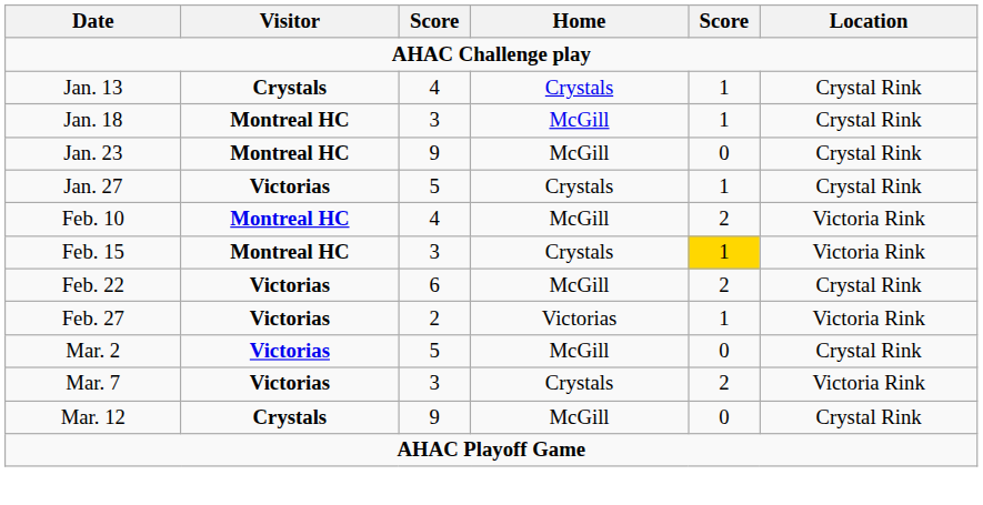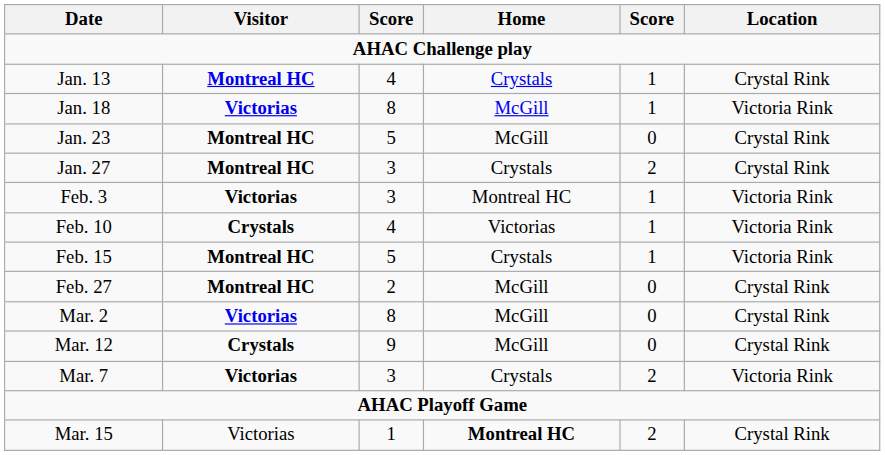 <table class="wikitable" style="text-align:center;">
 <tr>
 <th style="width:8em">Date</th>
 <th style="width:10em">Visitor</th>
 <th style="width:3em">Score</th>
 <th style="width:10em">Home</th>
 <th style="width:3em">Score</th>
 <th style="width:10em">Location</th>
 </tr>
 <tr>
 <td colspan="6" align="center"><strong>AHAC Challenge play</strong></td>
 </tr>
 <tr>
 <td>Jan. 13</td>
-<td><strong>Crystals</strong></td>
+<td><strong><a href='#'>Montreal HC</a></strong></td>
 <td>4</td>
 <td><a href='#'>Crystals</a></td>
 <td>1</td>
 <td>Crystal Rink</td>
 </tr>
 <tr>
 <td>Jan. 18</td>
-<td><strong>Montreal HC</strong></td>
-<td>3</td>
+<td><strong><a href='#'>Victorias</a></strong></td>
+<td>8</td>
 <td><a href='#'>McGill</a></td>
 <td>1</td>
-<td>Crystal Rink</td>
+<td>Victoria Rink</td>
 </tr>
 <tr>
 <td>Jan. 23</td>
 <td><strong>Montreal HC</strong></td>
-<td>9</td>
+<td>5</td>
 <td>McGill</td>
 <td>0</td>
 <td>Crystal Rink</td>
 </tr>
 <tr>
 <td>Jan. 27</td>
-<td><strong>Victorias</strong></td>
-<td>5</td>
+<td><strong>Montreal HC</strong></td>
+<td>3</td>
 <td>Crystals</td>
-<td>1</td>
+<td>2</td>
 <td>Crystal Rink</td>
 </tr>
 <tr>
+<td>Feb. 3</td>
+<td><strong>Victorias</strong></td>
+<td>3</td>
+<td>Montreal HC</td>
+<td>1</td>
+<td>Victoria Rink</td>
+</tr>
+<tr>
 <td>Feb. 10</td>
-<td><strong><a href='#'>Montreal HC</a></strong></td>
+<td><strong>Crystals</strong></td>
 <td>4</td>
-<td>McGill</td>
-<td>2</td>
+<td>Victorias</td>
+<td>1</td>
 <td>Victoria Rink</td>
 </tr>
 <tr>
 <td>Feb. 15</td>
 <td><strong>Montreal HC</strong></td>
-<td>3</td>
+<td>5</td>
 <td>Crystals</td>
-<td style="background: gold;">1</td>
-<td>Victoria Rink</td>
-</tr>
-<tr>
-<td>Feb. 22</td>
-<td><strong>Victorias</strong></td>
-<td>6</td>
-<td>McGill</td>
-<td>2</td>
-<td>Crystal Rink</td>
-</tr>
-<tr>
-<td>Feb. 27</td>
-<td><strong>Victorias</strong></td>
-<td>2</td>
-<td>Victorias</td>
 <td>1</td>
 <td>Victoria Rink</td>
 </tr>
 <tr>
+<td>Feb. 27</td>
+<td><strong>Montreal HC</strong></td>
+<td>2</td>
+<td>McGill</td>
+<td>0</td>
+<td>Crystal Rink</td>
+</tr>
+<tr>
 <td>Mar. 2</td>
 <td><strong><a href='#'>Victorias</a></strong></td>
-<td>5</td>
+<td>8</td>
+<td>McGill</td>
+<td>0</td>
+<td>Crystal Rink</td>
+</tr>
+<tr>
+<td>Mar. 12</td>
+<td><strong>Crystals</strong></td>
+<td>9</td>
 <td>McGill</td>
 <td>0</td>
 <td>Crystal Rink</td>
 </tr>
 <tr>
 <td>Mar. 7</td>
 <td><strong>Victorias</strong></td>
 <td>3</td>
 <td>Crystals</td>
 <td>2</td>
 <td>Victoria Rink</td>
 </tr>
 <tr>
-<td>Mar. 12</td>
-<td><strong>Crystals</strong></td>
-<td>9</td>
-<td>McGill</td>
-<td>0</td>
+<td colspan="6" align="center"><strong>AHAC Playoff Game</strong></td>
+</tr>
+<tr>
+<td>Mar. 15</td>
+<td>Victorias</td>
+<td>1</td>
+<td><strong>Montreal HC</strong></td>
+<td>2</td>
 <td>Crystal Rink</td>
 </tr>
-<tr>
-<td colspan="6" align="center"><strong>AHAC Playoff Game</strong></td>
-</tr>
 </table>
